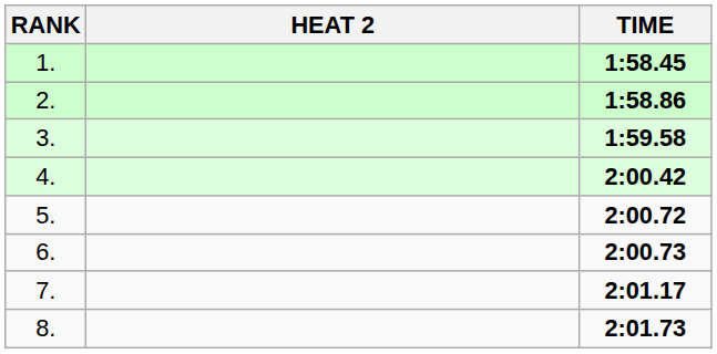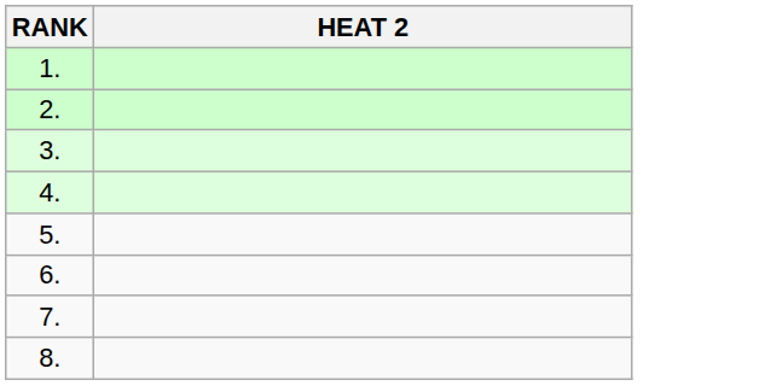 <table class="wikitable" style="border-collapse: collapse; font-size: 90%;">
 <tr>
 <th>RANK</th>
 <th style="width: 20em">HEAT 2</th>
-<th style="width: 5em">TIME</th>
 </tr>
 <tr style="background:#ccffcc;">
 <td align="center">1.</td>
 <td></td>
-<td align="center"><strong>1:58.45</strong></td>
 </tr>
 <tr style="background:#ccffcc;">
 <td align="center">2.</td>
 <td></td>
-<td align="center"><strong>1:58.86</strong></td>
 </tr>
 <tr style="background:#ddffdd;">
 <td align="center">3.</td>
 <td></td>
-<td align="center"><strong>1:59.58</strong></td>
 </tr>
 <tr style="background:#ddffdd;">
 <td align="center">4.</td>
 <td></td>
-<td align="center"><strong>2:00.42</strong></td>
 </tr>
 <tr>
 <td align="center">5.</td>
 <td></td>
-<td align="center"><strong>2:00.72</strong></td>
 </tr>
 <tr>
 <td align="center">6.</td>
 <td></td>
-<td align="center"><strong>2:00.73</strong></td>
 </tr>
 <tr>
 <td align="center">7.</td>
 <td></td>
-<td align="center"><strong>2:01.17</strong></td>
 </tr>
 <tr>
 <td align="center">8.</td>
 <td></td>
-<td align="center"><strong>2:01.73</strong></td>
 </tr>
 </table>
